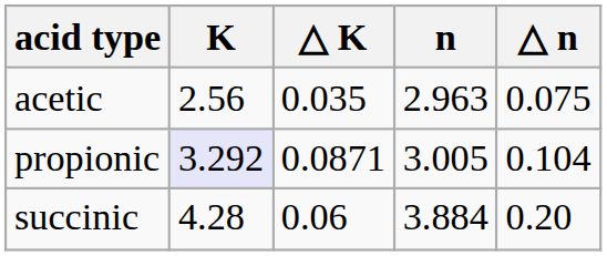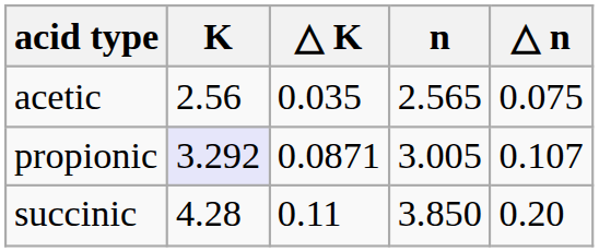 <table class="wikitable sortable">
 <tr>
 <th>acid type</th>
 <th>K</th>
 <th>△ K</th>
 <th>n</th>
 <th>△ n</th>
 </tr>
 <tr>
 <td>acetic</td>
 <td>2.56</td>
 <td>0.035</td>
-<td>2.963</td>
+<td>2.565</td>
 <td>0.075</td>
 </tr>
 <tr>
 <td>propionic</td>
 <td style="background: lavender;">3.292</td>
 <td>0.0871</td>
 <td>3.005</td>
-<td>0.104</td>
+<td>0.107</td>
 </tr>
 <tr>
 <td>succinic</td>
 <td>4.28</td>
-<td>0.06</td>
-<td>3.884</td>
+<td>0.11</td>
+<td>3.850</td>
 <td>0.20</td>
 </tr>
 </table>
